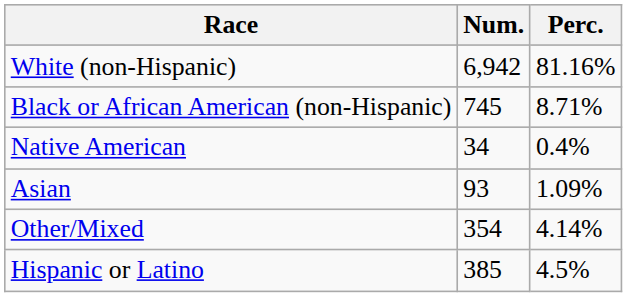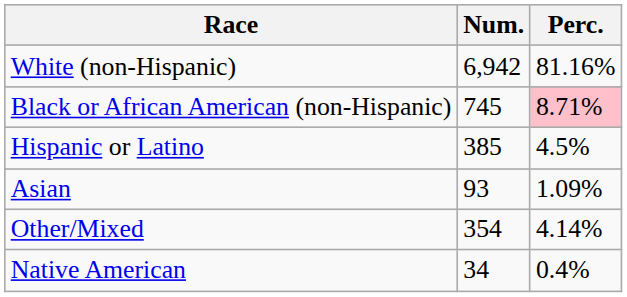 <table class="wikitable">
 <tr>
 <th>Race</th>
 <th>Num.</th>
 <th>Perc.</th>
 </tr>
 <tr>
 <td><a href='#'>White</a> (non-Hispanic)</td>
 <td>6,942</td>
 <td>81.16%</td>
 </tr>
 <tr>
 <td><a href='#'>Black or African American</a> (non-Hispanic)</td>
 <td>745</td>
-<td>8.71%</td>
+<td style="background: pink;">8.71%</td>
 </tr>
 <tr>
-<td><a href='#'>Native American</a></td>
-<td>34</td>
-<td>0.4%</td>
+<td><a href='#'>Hispanic</a> or <a href='#'>Latino</a></td>
+<td>385</td>
+<td>4.5%</td>
 </tr>
 <tr>
 <td><a href='#'>Asian</a></td>
 <td>93</td>
 <td>1.09%</td>
 </tr>
 <tr>
 <td><a href='#'>Other/Mixed</a></td>
 <td>354</td>
 <td>4.14%</td>
 </tr>
 <tr>
-<td><a href='#'>Hispanic</a> or <a href='#'>Latino</a></td>
-<td>385</td>
-<td>4.5%</td>
+<td><a href='#'>Native American</a></td>
+<td>34</td>
+<td>0.4%</td>
 </tr>
 </table>
